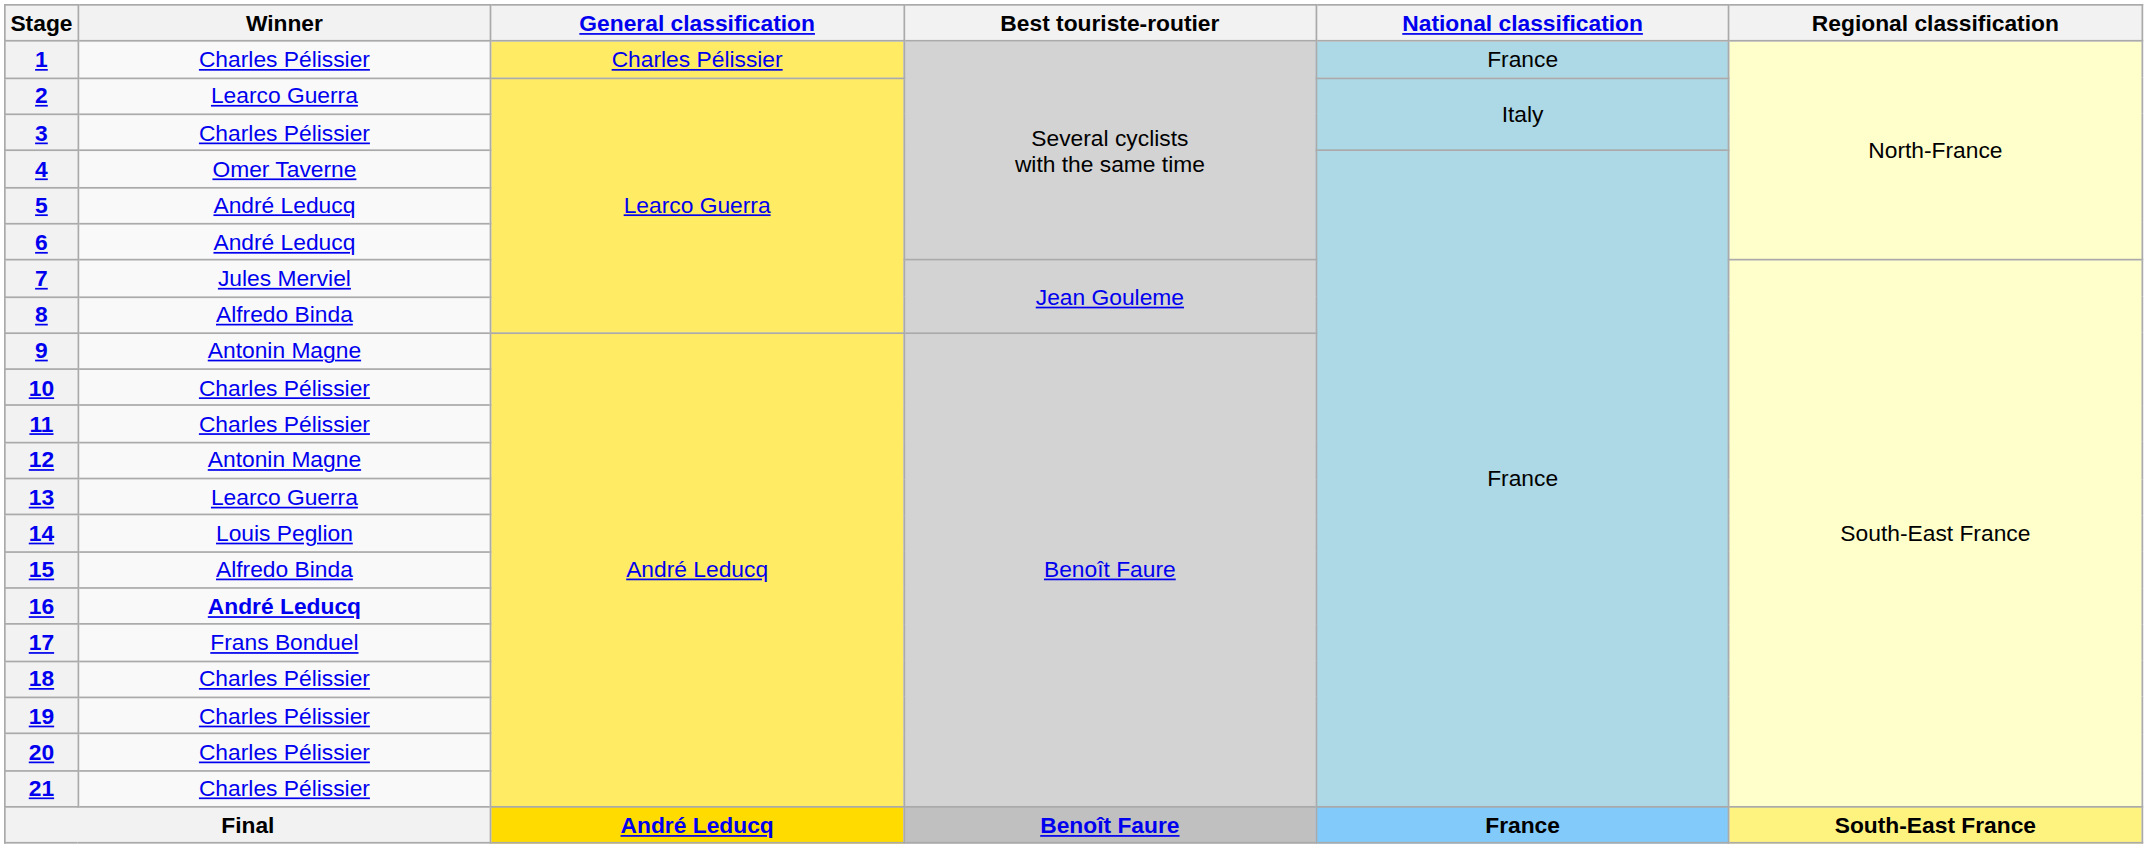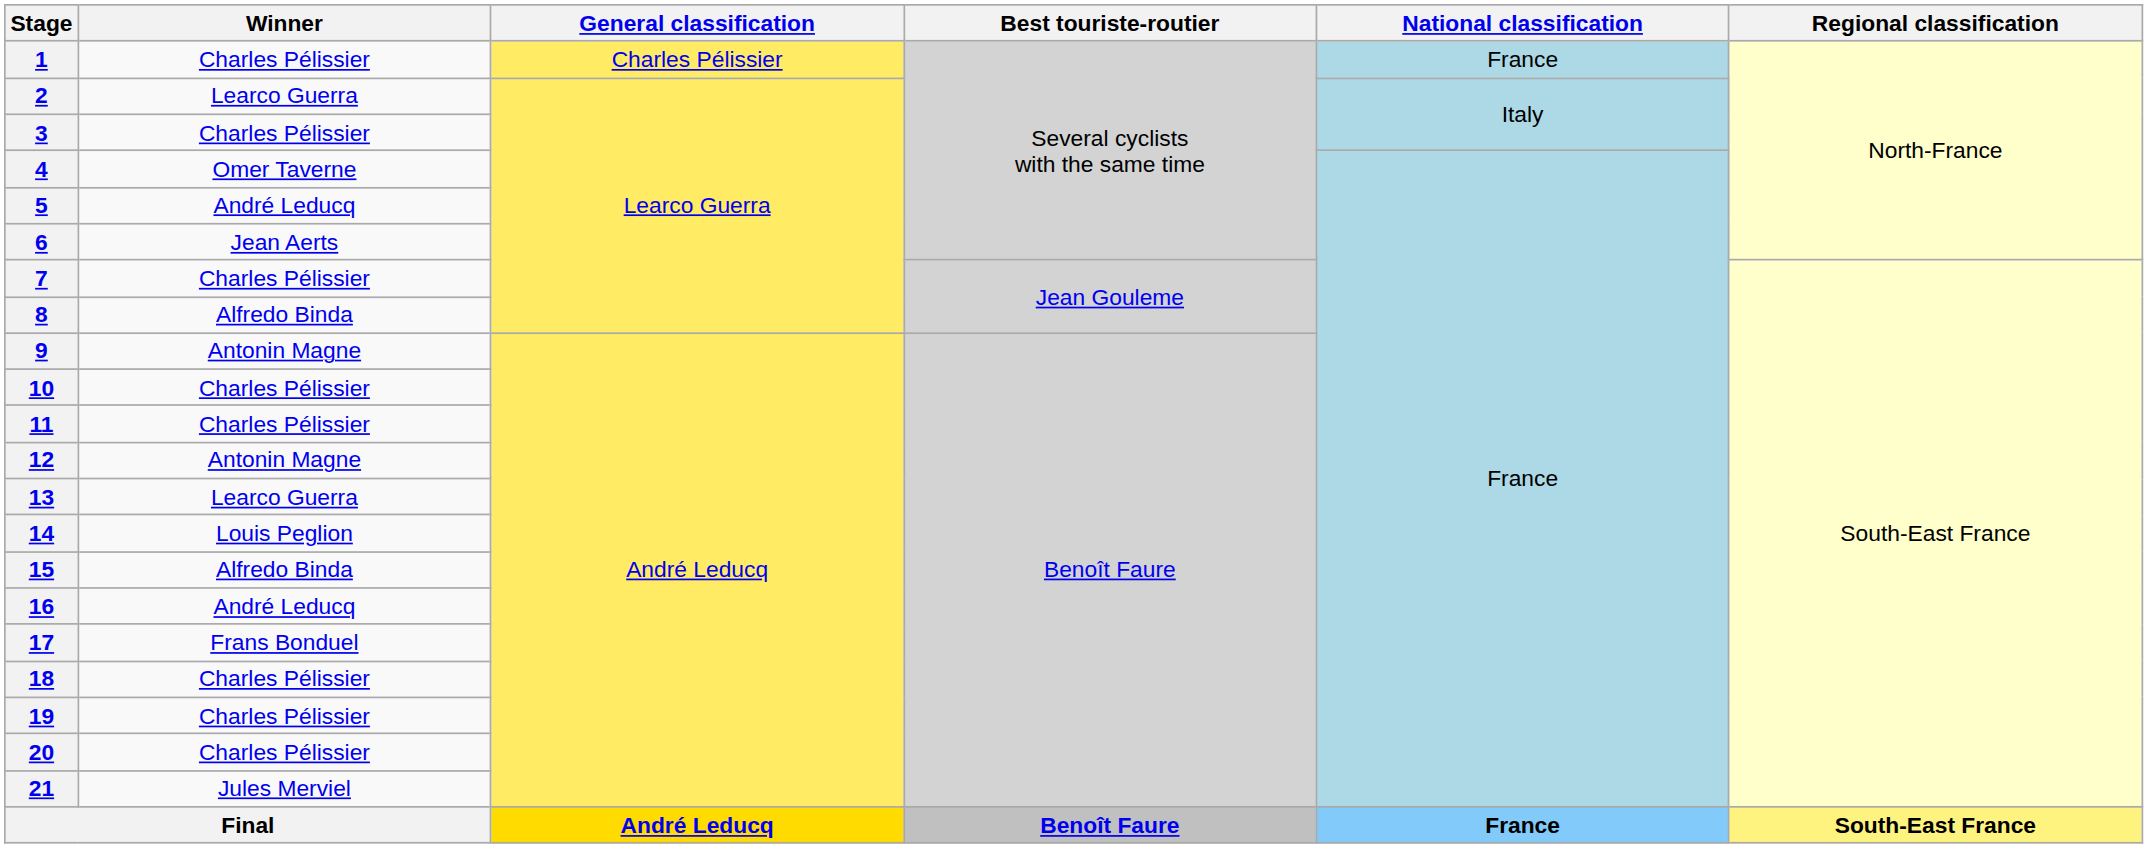 <table class="wikitable" style="text-align:center; font-size:smaller; clear:both;">
 <tr>
 <th style="width:1%;">Stage</th>
 <th style="width:19%;">Winner</th>
 <th style="width:19%;"><a href='#'>General classification</a></th>
 <th style="width:19%;">Best touriste-routier</th>
 <th style="width:19%;"><a href='#'>National classification</a></th>
 <th style="width:19%;">Regional classification</th>
 </tr>
 <tr>
 <th scope="row"><a href='#'>1</a></th>
 <td><a href='#'>Charles Pélissier</a></td>
 <td style="background:#FFEB64;"><a href='#'>Charles Pélissier</a></td>
 <td style="background:lightgrey;" rowspan=6>Several cyclists<br>with the same time</td>
 <td style="background:lightblue;">France</td>
 <td style="background:#ffc;" rowspan="6">North-France</td>
 </tr>
 <tr>
 <th scope="row"><a href='#'>2</a></th>
 <td><a href='#'>Learco Guerra</a></td>
 <td style="background:#FFEB64;" rowspan=7><a href='#'>Learco Guerra</a></td>
 <td style="background:lightblue;" rowspan=2>Italy</td>
 </tr>
 <tr>
 <th scope="row"><a href='#'>3</a></th>
 <td><a href='#'>Charles Pélissier</a></td>
 </tr>
 <tr>
 <th scope="row"><a href='#'>4</a></th>
 <td><a href='#'>Omer Taverne</a></td>
 <td style="background:lightblue;" rowspan=18>France</td>
 </tr>
 <tr>
 <th scope="row"><a href='#'>5</a></th>
 <td><a href='#'>André Leducq</a></td>
 </tr>
 <tr>
 <th scope="row"><a href='#'>6</a></th>
-<td><a href='#'>André Leducq</a></td>
+<td><a href='#'>Jean Aerts</a></td>
 </tr>
 <tr>
 <th scope="row"><a href='#'>7</a></th>
-<td><a href='#'>Jules Merviel</a></td>
+<td><a href='#'>Charles Pélissier</a></td>
 <td style="background:lightgrey;" rowspan=2><a href='#'>Jean Gouleme</a></td>
 <td style="background:#ffc;" rowspan="15">South-East France</td>
 </tr>
 <tr>
 <th scope="row"><a href='#'>8</a></th>
 <td><a href='#'>Alfredo Binda</a></td>
 </tr>
 <tr>
 <th scope="row"><a href='#'>9</a></th>
 <td><a href='#'>Antonin Magne</a></td>
 <td style="background:#FFEB64;" rowspan=13><a href='#'>André Leducq</a></td>
 <td style="background:lightgrey;" rowspan=13><a href='#'>Benoît Faure</a></td>
 </tr>
 <tr>
 <th scope="row"><a href='#'>10</a></th>
 <td><a href='#'>Charles Pélissier</a></td>
 </tr>
 <tr>
 <th scope="row"><a href='#'>11</a></th>
 <td><a href='#'>Charles Pélissier</a></td>
 </tr>
 <tr>
 <th scope="row"><a href='#'>12</a></th>
 <td><a href='#'>Antonin Magne</a></td>
 </tr>
 <tr>
 <th scope="row"><a href='#'>13</a></th>
 <td><a href='#'>Learco Guerra</a></td>
 </tr>
 <tr>
 <th scope="row"><a href='#'>14</a></th>
 <td><a href='#'>Louis Peglion</a></td>
 </tr>
 <tr>
 <th scope="row"><a href='#'>15</a></th>
 <td><a href='#'>Alfredo Binda</a></td>
 </tr>
 <tr>
 <th scope="row"><a href='#'>16</a></th>
-<td><strong><a href='#'>André Leducq</a></strong></td>
+<td><a href='#'>André Leducq</a></td>
 </tr>
 <tr>
 <th scope="row"><a href='#'>17</a></th>
 <td><a href='#'>Frans Bonduel</a></td>
 </tr>
 <tr>
 <th scope="row"><a href='#'>18</a></th>
 <td><a href='#'>Charles Pélissier</a></td>
 </tr>
 <tr>
 <th scope="row"><a href='#'>19</a></th>
 <td><a href='#'>Charles Pélissier</a></td>
 </tr>
 <tr>
 <th scope="row"><a href='#'>20</a></th>
 <td><a href='#'>Charles Pélissier</a></td>
 </tr>
 <tr>
 <th scope="row"><a href='#'>21</a></th>
-<td><a href='#'>Charles Pélissier</a></td>
+<td><a href='#'>Jules Merviel</a></td>
 </tr>
 <tr>
 <th colspan="2">Final</th>
 <th style="background:#FFDB00;"><a href='#'>André Leducq</a></th>
 <th style="background:silver;"><a href='#'>Benoît Faure</a></th>
 <th style="background:#82CAFA;">France</th>
 <th style="background:#FFF380;">South-East France</th>
 </tr>
 </table>
